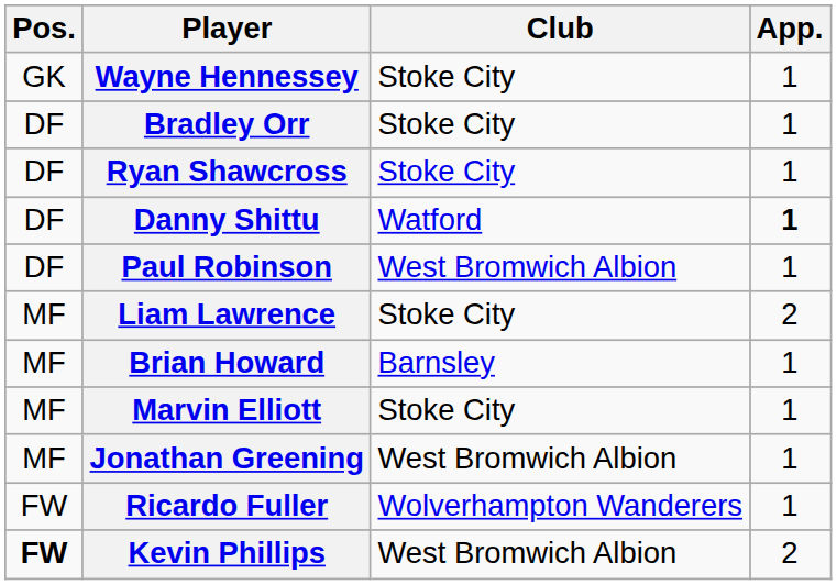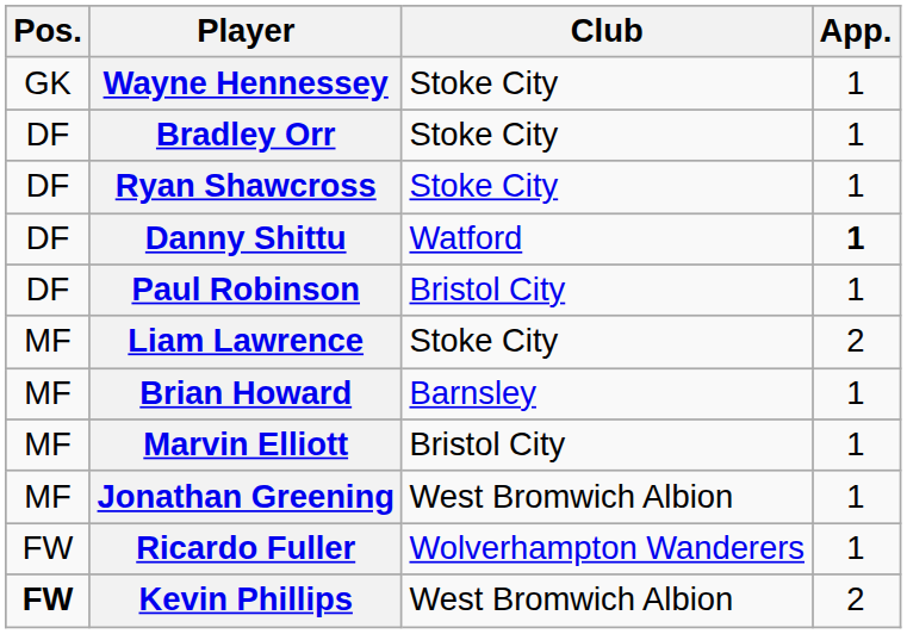 <table class="wikitable plainrowheaders" style="text-align: left">
 <tr>
 <th scope=col>Pos.</th>
 <th scope=col>Player</th>
 <th scope=col>Club</th>
 <th scope=col>App.</th>
 </tr>
 <tr>
 <td style=text-align:center>GK</td>
 <th scope=row><a href='#'>Wayne Hennessey</a></th>
 <td>Stoke City</td>
 <td style=text-align:center>1</td>
 </tr>
 <tr>
 <td style=text-align:center>DF</td>
 <th scope=row><a href='#'>Bradley Orr</a></th>
 <td>Stoke City</td>
 <td style=text-align:center>1</td>
 </tr>
 <tr>
 <td style=text-align:center>DF</td>
 <th scope=row><a href='#'>Ryan Shawcross</a></th>
 <td><a href='#'>Stoke City</a></td>
 <td style=text-align:center>1</td>
 </tr>
 <tr>
 <td style=text-align:center>DF</td>
 <th scope=row><a href='#'>Danny Shittu</a></th>
 <td><a href='#'>Watford</a></td>
 <td style=text-align:center><strong>1</strong></td>
 </tr>
 <tr>
 <td style=text-align:center>DF</td>
 <th scope=row><a href='#'>Paul Robinson</a></th>
-<td><a href='#'>West Bromwich Albion</a></td>
+<td><a href='#'>Bristol City</a></td>
 <td style=text-align:center>1</td>
 </tr>
 <tr>
 <td style=text-align:center>MF</td>
 <th scope=row><a href='#'>Liam Lawrence</a></th>
 <td>Stoke City</td>
 <td style=text-align:center>2</td>
 </tr>
 <tr>
 <td style=text-align:center>MF</td>
 <th scope=row><a href='#'>Brian Howard</a></th>
 <td><a href='#'>Barnsley</a></td>
 <td style=text-align:center>1</td>
 </tr>
 <tr>
 <td style=text-align:center>MF</td>
 <th scope=row><a href='#'>Marvin Elliott</a></th>
-<td>Stoke City</td>
+<td>Bristol City</td>
 <td style=text-align:center>1</td>
 </tr>
 <tr>
 <td style=text-align:center>MF</td>
 <th scope=row><a href='#'>Jonathan Greening</a></th>
 <td>West Bromwich Albion</td>
 <td style=text-align:center>1</td>
 </tr>
 <tr>
 <td style=text-align:center>FW</td>
 <th scope=row><a href='#'>Ricardo Fuller</a></th>
 <td><a href='#'>Wolverhampton Wanderers</a></td>
 <td style=text-align:center>1</td>
 </tr>
 <tr>
 <td style=text-align:center><strong>FW</strong></td>
 <th scope=row><a href='#'>Kevin Phillips</a></th>
 <td>West Bromwich Albion</td>
 <td style=text-align:center>2</td>
 </tr>
 </table>
